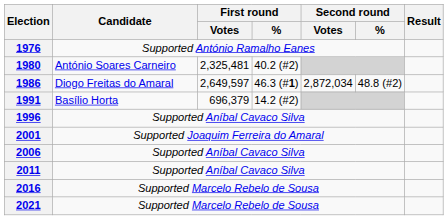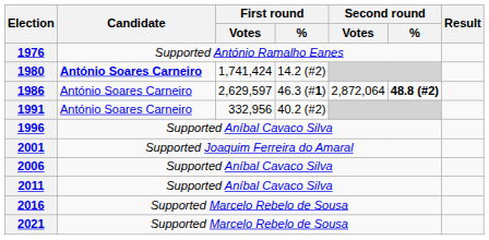 <table class=wikitable style=text-align:right>
 <tr>
 <th rowspan="2">Election</th>
 <th rowspan="2" width="203px">Candidate</th>
 <th colspan="2" scope="col">First round</th>
 <th colspan="2">Second round</th>
 <th rowspan="2">Result</th>
 </tr>
 <tr>
 <th>Votes</th>
 <th>%</th>
 <th>Votes</th>
 <th>%</th>
 </tr>
 <tr>
 <th><a href='#'>1976</a></th>
 <td colspan="5" align="center"><em>Supported <a href='#'>António Ramalho Eanes</a></em></td>
 <td></td>
 </tr>
 <tr>
 <th><a href='#'>1980</a></th>
-<td align="left"><a href='#'>António Soares Carneiro</a></td>
-<td>2,325,481</td>
-<td>40.2 (#2)</td>
+<td align="left"><strong><a href='#'>António Soares Carneiro</a></strong></td>
+<td>1,741,424</td>
+<td>14.2 (#2)</td>
 <td bgcolor=lightgrey colspan=2></td>
 <td></td>
 </tr>
 <tr>
 <th><a href='#'>1986</a></th>
-<td align="left"><a href='#'>Diogo Freitas do Amaral</a></td>
-<td>2,649,597</td>
+<td align="left"><a href='#'>António Soares Carneiro</a></td>
+<td>2,629,597</td>
 <td>46.3 (#<strong>1</strong>)</td>
-<td>2,872,034</td>
-<td>48.8 (#2)</td>
+<td>2,872,064</td>
+<td><strong>48.8 (#2)</strong></td>
 <td></td>
 </tr>
 <tr>
 <th><a href='#'>1991</a></th>
-<td align="left"><a href='#'>Basílio Horta</a></td>
-<td>696,379</td>
-<td>14.2 (#2)</td>
+<td align="left"><a href='#'>António Soares Carneiro</a></td>
+<td>332,956</td>
+<td>40.2 (#2)</td>
 <td bgcolor=lightgrey colspan=2></td>
 <td></td>
 </tr>
 <tr>
 <th><a href='#'>1996</a></th>
 <td colspan="5" align="center"><em>Supported <a href='#'>Aníbal Cavaco Silva</a></em></td>
 <td></td>
 </tr>
 <tr>
 <th><a href='#'>2001</a></th>
 <td colspan="5" align="center"><em>Supported <a href='#'>Joaquim Ferreira do Amaral</a></em></td>
 <td></td>
 </tr>
 <tr>
 <th><a href='#'>2006</a></th>
 <td colspan="5" align="center"><em>Supported <a href='#'>Aníbal Cavaco Silva</a></em></td>
 <td></td>
 </tr>
 <tr>
 <th><a href='#'>2011</a></th>
 <td colspan="5" align="center"><em>Supported <a href='#'>Aníbal Cavaco Silva</a></em></td>
 <td></td>
 </tr>
 <tr>
 <th><a href='#'>2016</a></th>
 <td colspan="5" align="center"><em>Supported <a href='#'>Marcelo Rebelo de Sousa</a></em></td>
 <td></td>
 </tr>
 <tr>
 <th><a href='#'>2021</a></th>
 <td colspan="5" align="center"><em>Supported <a href='#'>Marcelo Rebelo de Sousa</a></em></td>
 <td></td>
 </tr>
 </table>
